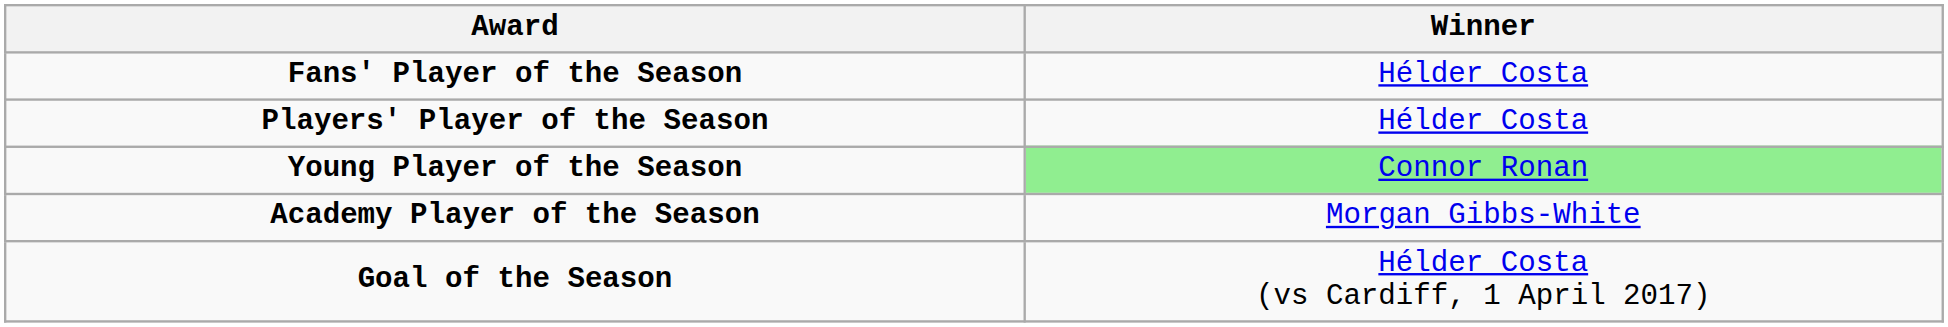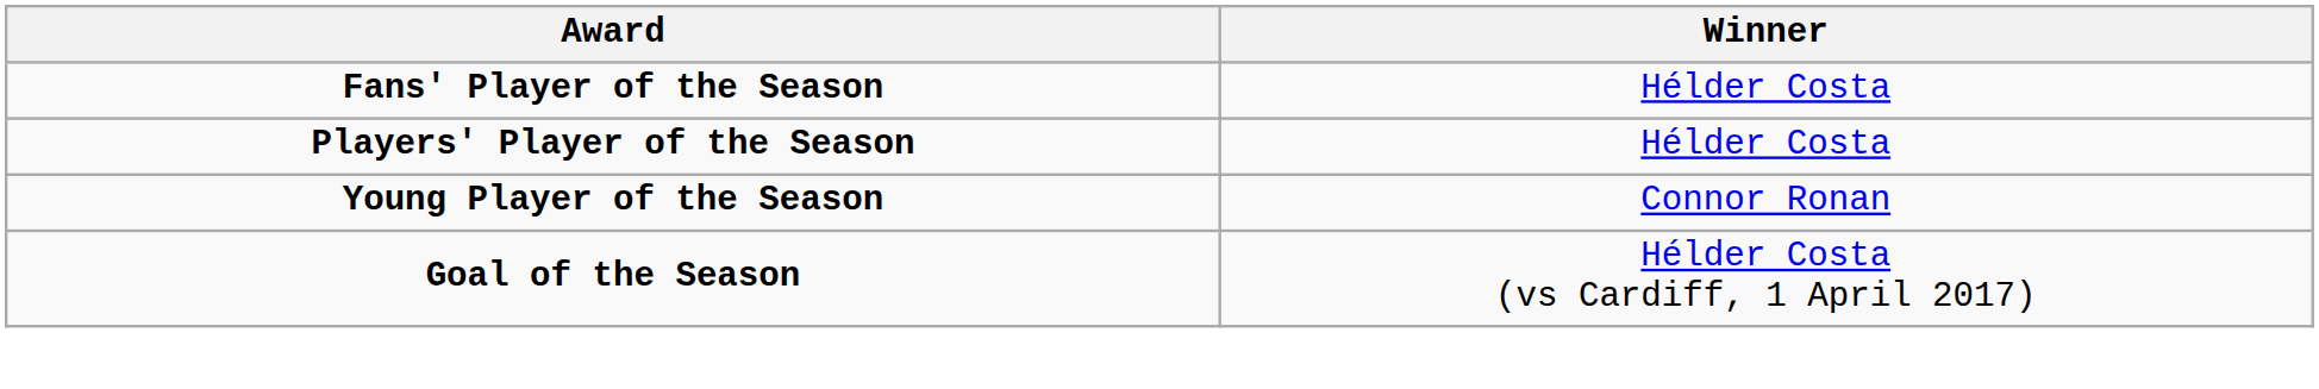 <table class="wikitable" style="text-align:center; font-size:95%;width:65%; text-align:left">
 <tr>
 <th><strong>Award</strong></th>
 <th><strong>Winner</strong></th>
 </tr>
 <tr style="text-align:center;">
 <td><strong>Fans' Player of the Season</strong></td>
 <td style="text-align:center;"><a href='#'>Hélder Costa</a></td>
 </tr>
 <tr style="text-align:center;">
 <td><strong>Players' Player of the Season</strong></td>
 <td style="text-align:center;"><a href='#'>Hélder Costa</a></td>
 </tr>
 <tr>
 <td style="text-align:center;"><strong>Young Player of the Season</strong></td>
-<td style="background: lightgreen; text-align:center;"><a href='#'>Connor Ronan</a></td>
-</tr>
-<tr style="text-align:center;">
-<td><strong>Academy Player of the Season</strong></td>
-<td style="text-align:center;"><a href='#'>Morgan Gibbs-White</a></td>
+<td style="text-align:center;"><a href='#'>Connor Ronan</a></td>
 </tr>
 <tr>
 <td style="text-align:center;"><strong>Goal of the Season</strong></td>
 <td style="text-align:center;"><a href='#'>Hélder Costa</a><br>(vs Cardiff, 1 April 2017)</td>
 </tr>
 </table>
